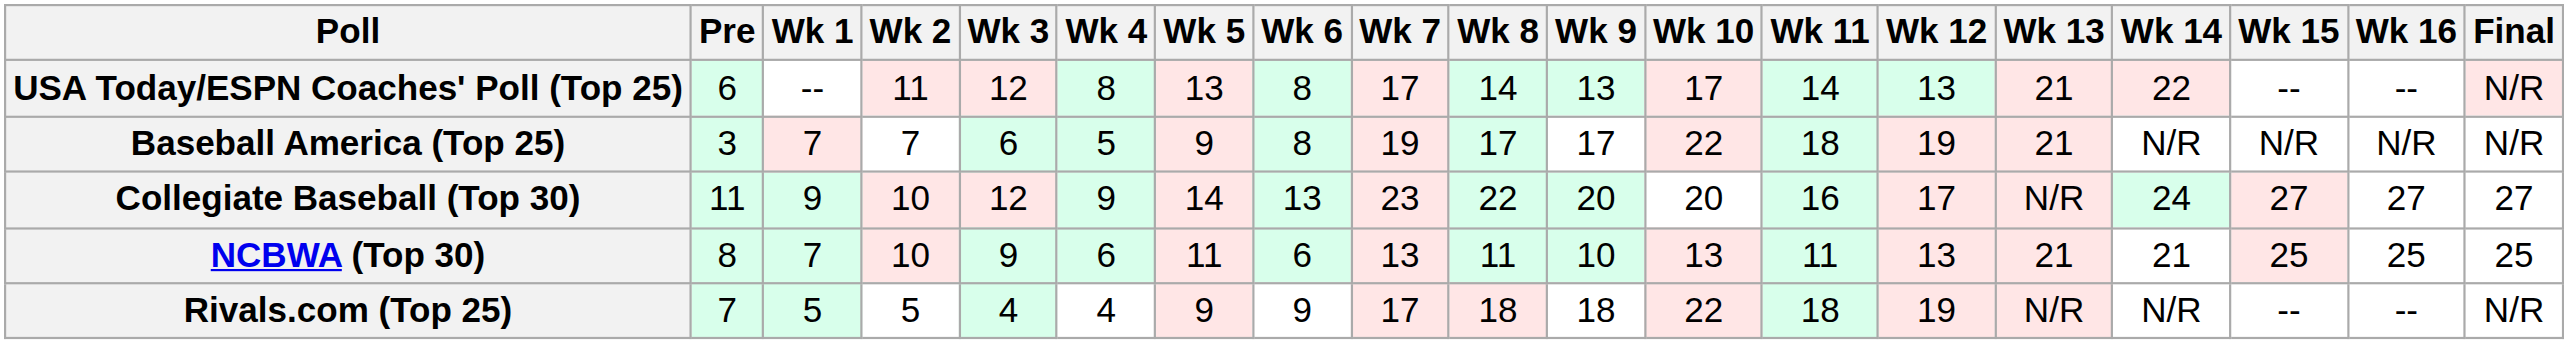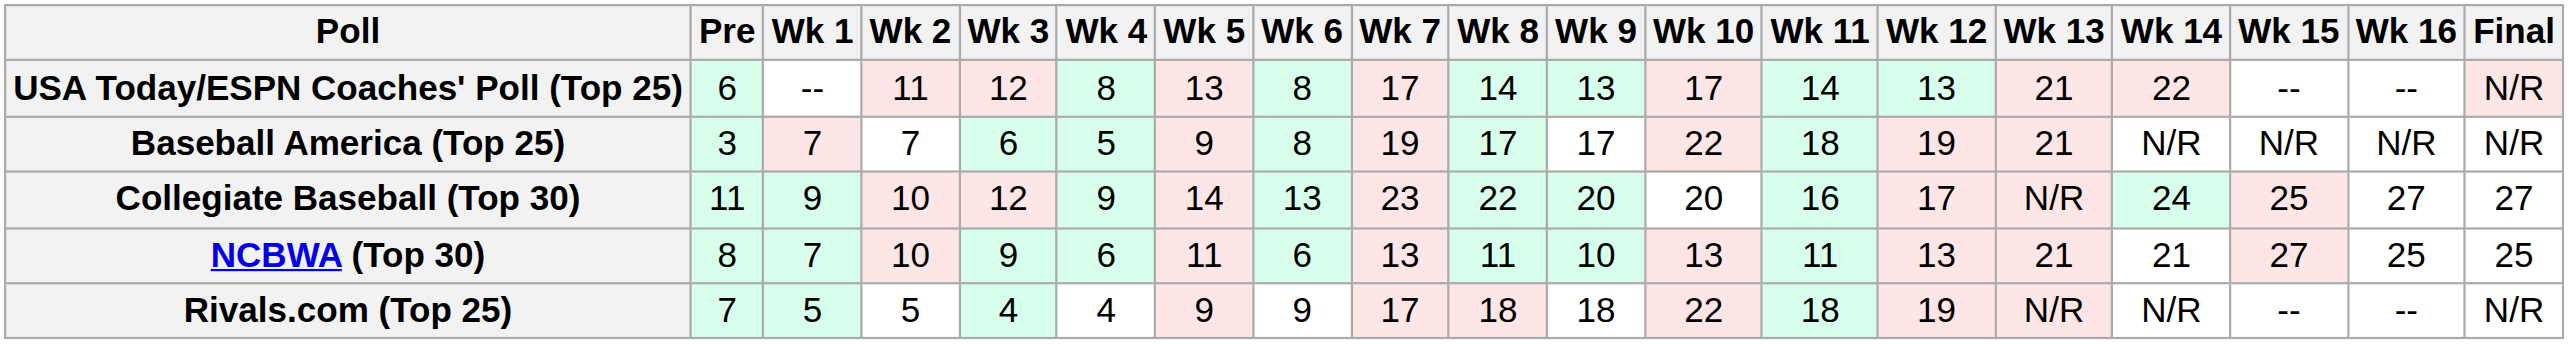 <table class="wikitable" style="white-space:nowrap;">
 <tr>
 <th>Poll</th>
 <th>Pre</th>
 <th>Wk 1</th>
 <th>Wk 2</th>
 <th>Wk 3</th>
 <th>Wk 4</th>
 <th>Wk 5</th>
 <th>Wk 6</th>
 <th>Wk 7</th>
 <th>Wk 8</th>
 <th>Wk 9</th>
 <th>Wk 10</th>
 <th>Wk 11</th>
 <th>Wk 12</th>
 <th>Wk 13</th>
 <th>Wk 14</th>
 <th>Wk 15</th>
 <th>Wk 16</th>
 <th>Final</th>
 </tr>
 <tr style="text-align:center;">
 <th>USA Today/ESPN Coaches' Poll (Top 25)</th>
 <td style="background:#D8FFEB;">6</td>
 <td style="background:#FFF;">--</td>
 <td style="background:#FFE6E6;">11</td>
 <td style="background:#FFE6E6;">12</td>
 <td style="background:#D8FFEB;">8</td>
 <td style="background:#FFE6E6;">13</td>
 <td style="background:#D8FFEB;">8</td>
 <td style="background:#FFE6E6;">17</td>
 <td style="background:#D8FFEB;">14</td>
 <td style="background:#D8FFEB;">13</td>
 <td style="background:#FFE6E6;">17</td>
 <td style="background:#D8FFEB;">14</td>
 <td style="background:#D8FFEB;">13</td>
 <td style="background:#FFE6E6;">21</td>
 <td style="background:#FFE6E6;">22</td>
 <td style="background:#FFF;">--</td>
 <td style="background:#FFF;">--</td>
 <td style="background:#FFE6E6;">N/R</td>
 </tr>
 <tr style="text-align:center;">
 <th>Baseball America (Top 25)</th>
 <td style="background:#D8FFEB;">3</td>
 <td style="background:#FFE6E6;">7</td>
 <td style="background:#FFF;">7</td>
 <td style="background:#D8FFEB;">6</td>
 <td style="background:#D8FFEB;">5</td>
 <td style="background:#FFE6E6;">9</td>
 <td style="background:#D8FFEB;">8</td>
 <td style="background:#FFE6E6;">19</td>
 <td style="background:#D8FFEB;">17</td>
 <td style="background:#FFF;">17</td>
 <td style="background:#FFE6E6;">22</td>
 <td style="background:#D8FFEB;">18</td>
 <td style="background:#FFE6E6;">19</td>
 <td style="background:#FFE6E6;">21</td>
 <td style="background:#FFF;">N/R</td>
 <td style="background:#FFF;">N/R</td>
 <td style="background:#FFF;">N/R</td>
 <td style="background:#FFF;">N/R</td>
 </tr>
 <tr style="text-align:center;">
 <th>Collegiate Baseball (Top 30)</th>
 <td style="background:#D8FFEB;">11</td>
 <td style="background:#D8FFEB;">9</td>
 <td style="background:#FFE6E6;">10</td>
 <td style="background:#FFE6E6;">12 </td>
 <td style="background:#D8FFEB;">9</td>
 <td style="background:#FFE6E6;">14</td>
 <td style="background:#D8FFEB;">13</td>
 <td style="background:#FFE6E6;">23</td>
 <td style="background:#D8FFEB;">22</td>
 <td style="background:#D8FFEB;">20</td>
 <td style="background:#FFF;">20</td>
 <td style="background:#D8FFEB;">16</td>
 <td style="background:#FFE6E6;">17</td>
 <td style="background:#FFE6E6;">N/R</td>
 <td style="background:#D8FFEB;">24</td>
-<td style="background:#FFE6E6;">27</td>
+<td style="background:#FFE6E6;">25 </td>
 <td style="background:#FFF;">27</td>
 <td style="background:#FFF;">27</td>
 </tr>
 <tr style="text-align:center;">
 <th><a href='#'>NCBWA</a> (Top 30)</th>
 <td style="background:#D8FFEB;">8</td>
 <td style="background:#D8FFEB;">7</td>
 <td style="background:#FFE6E6;">10</td>
 <td style="background:#D8FFEB;">9</td>
 <td style="background:#D8FFEB;">6</td>
 <td style="background:#FFE6E6;">11</td>
 <td style="background:#D8FFEB;">6</td>
 <td style="background:#FFE6E6;">13</td>
 <td style="background:#D8FFEB;">11</td>
 <td style="background:#D8FFEB;">10</td>
 <td style="background:#FFE6E6;">13</td>
 <td style="background:#D8FFEB;">11</td>
 <td style="background:#FFE6E6;">13</td>
 <td style="background:#FFE6E6;">21</td>
 <td style="background:#FFF;">21</td>
-<td style="background:#FFE6E6;">25 </td>
+<td style="background:#FFE6E6;">27</td>
 <td style="background:#FFF;">25 </td>
 <td style="background:#FFF;">25 </td>
 </tr>
 <tr style="text-align:center;">
 <th>Rivals.com (Top 25)</th>
 <td style="background:#D8FFEB;">7</td>
 <td style="background:#D8FFEB;">5</td>
 <td style="background:#FFF;">5</td>
 <td style="background:#D8FFEB;">4</td>
 <td style="background:#FFF;">4</td>
 <td style="background:#FFE6E6;">9</td>
 <td style="background:#FFF;">9</td>
 <td style="background:#FFE6E6;">17</td>
 <td style="background:#FFE6E6;">18</td>
 <td style="background:#FFF;">18</td>
 <td style="background:#FFE6E6;">22</td>
 <td style="background:#D8FFEB;">18</td>
 <td style="background:#FFE6E6;">19</td>
 <td style="background:#FFE6E6;">N/R</td>
 <td style="background:#FFF;">N/R</td>
 <td style="background:#FFF;">--</td>
 <td style="background:#FFF;">--</td>
 <td style="background:#FFF;">N/R</td>
 </tr>
 </table>
